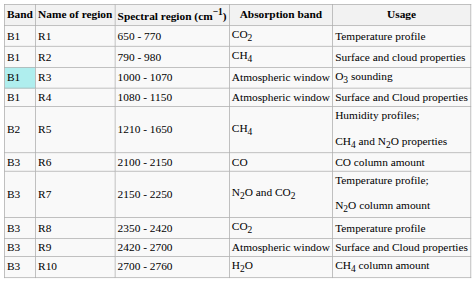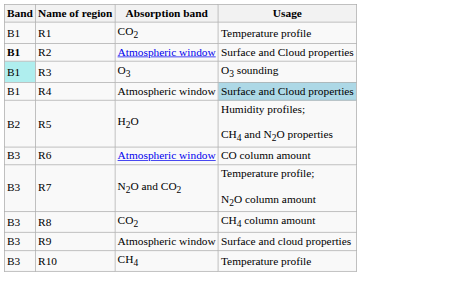 <table class="wikitable">
 <tr>
 <th>Band</th>
 <th>Name of region</th>
-<th>Spectral region (cm<sup>−1</sup>)</th>
 <th>Absorption band</th>
 <th>Usage</th>
 </tr>
 <tr>
 <td>B1</td>
 <td>R1</td>
-<td>650 - 770</td>
 <td>CO<sub>2</sub></td>
 <td>Temperature profile</td>
 </tr>
 <tr>
-<td>B1</td>
+<td><strong>B1</strong></td>
 <td>R2</td>
-<td>790 - 980</td>
-<td>CH<sub>4</sub></td>
-<td>Surface and cloud properties</td>
+<td><a href='#'>Atmospheric window</a></td>
+<td>Surface and Cloud properties</td>
 </tr>
 <tr>
 <td style="background: paleturquoise;">B1</td>
 <td>R3</td>
-<td>1000 - 1070</td>
-<td>Atmospheric window</td>
+<td>O<sub>3</sub></td>
 <td>O<sub>3</sub> sounding</td>
 </tr>
 <tr>
 <td>B1</td>
 <td>R4</td>
-<td>1080 - 1150</td>
 <td>Atmospheric window</td>
-<td>Surface and Cloud properties</td>
+<td style="background: lightblue;">Surface and Cloud properties</td>
 </tr>
 <tr>
 <td>B2</td>
 <td>R5</td>
-<td>1210 - 1650</td>
-<td>CH<sub>4</sub></td>
+<td>H<sub>2</sub>O</td>
 <td>Humidity profiles; <br><br> CH<sub>4</sub> and N<sub>2</sub>O properties</td>
 </tr>
 <tr>
 <td>B3</td>
 <td>R6</td>
-<td>2100 - 2150</td>
-<td>CO</td>
+<td><a href='#'>Atmospheric window</a></td>
 <td>CO column amount</td>
 </tr>
 <tr>
 <td>B3</td>
 <td>R7</td>
-<td>2150 - 2250</td>
 <td>N<sub>2</sub>O and CO<sub>2</sub></td>
 <td>Temperature profile; <br><br> N<sub>2</sub>O column amount</td>
 </tr>
 <tr>
 <td>B3</td>
 <td>R8</td>
-<td>2350 - 2420</td>
 <td>CO<sub>2</sub></td>
-<td>Temperature profile</td>
+<td>CH<sub>4</sub> column amount</td>
 </tr>
 <tr>
 <td>B3</td>
 <td>R9</td>
-<td>2420 - 2700</td>
 <td>Atmospheric window</td>
-<td>Surface and Cloud properties</td>
+<td>Surface and cloud properties</td>
 </tr>
 <tr>
 <td>B3</td>
 <td>R10</td>
-<td>2700 - 2760</td>
-<td>H<sub>2</sub>O</td>
-<td>CH<sub>4</sub> column amount</td>
+<td>CH<sub>4</sub></td>
+<td>Temperature profile</td>
 </tr>
 </table>
